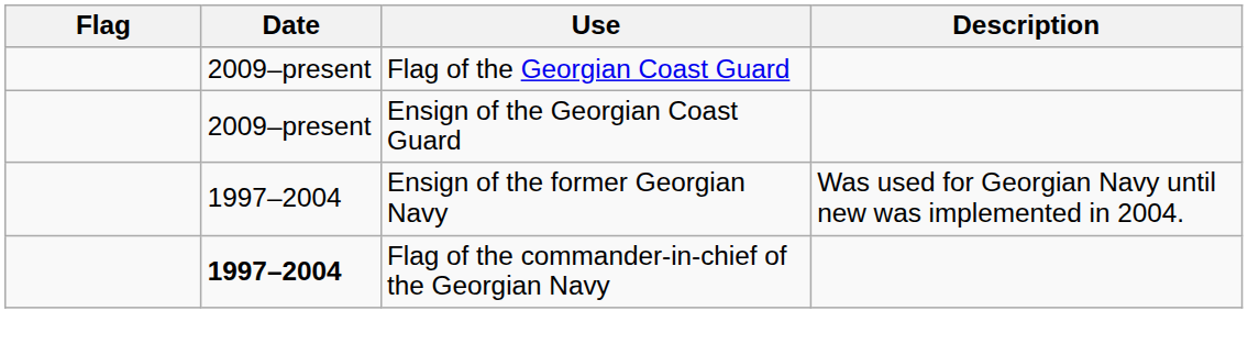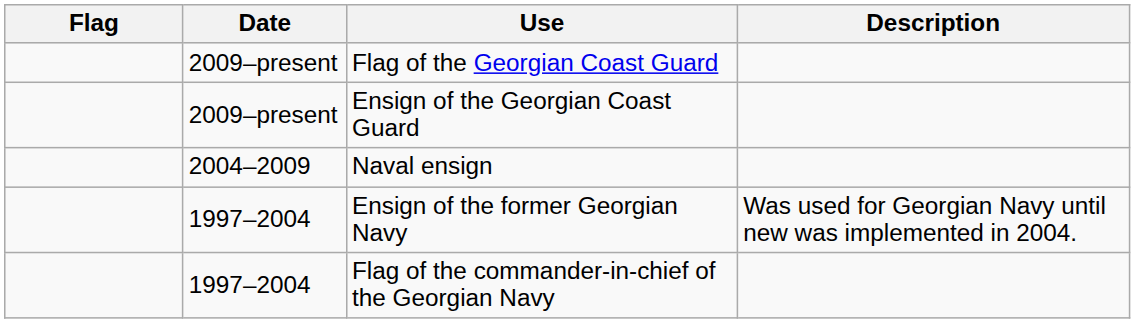 <table class="wikitable">
 <tr>
 <th width="110">Flag</th>
 <th width="100">Date</th>
 <th width="250">Use</th>
 <th width="250">Description</th>
 </tr>
 <tr>
 <td></td>
 <td>2009–present</td>
 <td>Flag of the <a href='#'>Georgian Coast Guard</a></td>
 <td></td>
 </tr>
 <tr>
 <td></td>
 <td>2009–present</td>
 <td>Ensign of the Georgian Coast Guard</td>
 <td></td>
 </tr>
 <tr>
 <td></td>
+<td>2004–2009</td>
+<td>Naval ensign</td>
+<td></td>
+</tr>
+<tr>
+<td></td>
 <td>1997–2004</td>
 <td>Ensign of the former Georgian Navy</td>
 <td>Was used for Georgian Navy until new was implemented in 2004.</td>
 </tr>
 <tr>
 <td></td>
-<td><strong>1997–2004</strong></td>
+<td>1997–2004</td>
 <td>Flag of the commander-in-chief of the Georgian Navy</td>
 <td></td>
 </tr>
 </table>
